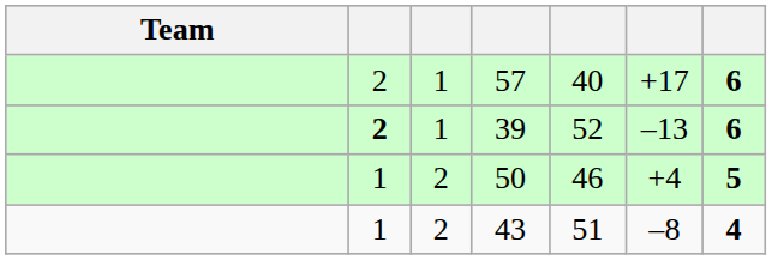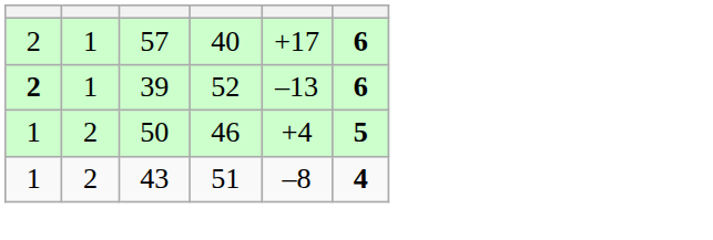 <table class="wikitable" style="text-align:center;">
 <tr>
-<th style="width:10.5em;">Team</th>
 <th style="width:1.5em;"></th>
 <th style="width:1.5em;"></th>
 <th style="width:2.0em;"></th>
 <th style="width:2.0em;"></th>
 <th style="width:2.0em;"></th>
 <th style="width:1.5em;"></th>
 </tr>
 <tr bgcolor="#cfc">
-<td align="left"></td>
 <td>2</td>
 <td>1</td>
 <td>57</td>
 <td>40</td>
 <td>+17</td>
 <td><strong>6</strong></td>
 </tr>
 <tr bgcolor="#cfc">
-<td align="left"></td>
 <td><strong>2</strong></td>
 <td>1</td>
 <td>39</td>
 <td>52</td>
 <td>–13</td>
 <td><strong>6</strong></td>
 </tr>
 <tr bgcolor="#cfc">
-<td align="left"></td>
 <td>1</td>
 <td>2</td>
 <td>50</td>
 <td>46</td>
 <td>+4</td>
 <td><strong>5</strong></td>
 </tr>
 <tr>
-<td align="left"></td>
 <td>1</td>
 <td>2</td>
 <td>43</td>
 <td>51</td>
 <td>–8</td>
 <td><strong>4</strong></td>
 </tr>
 </table>
